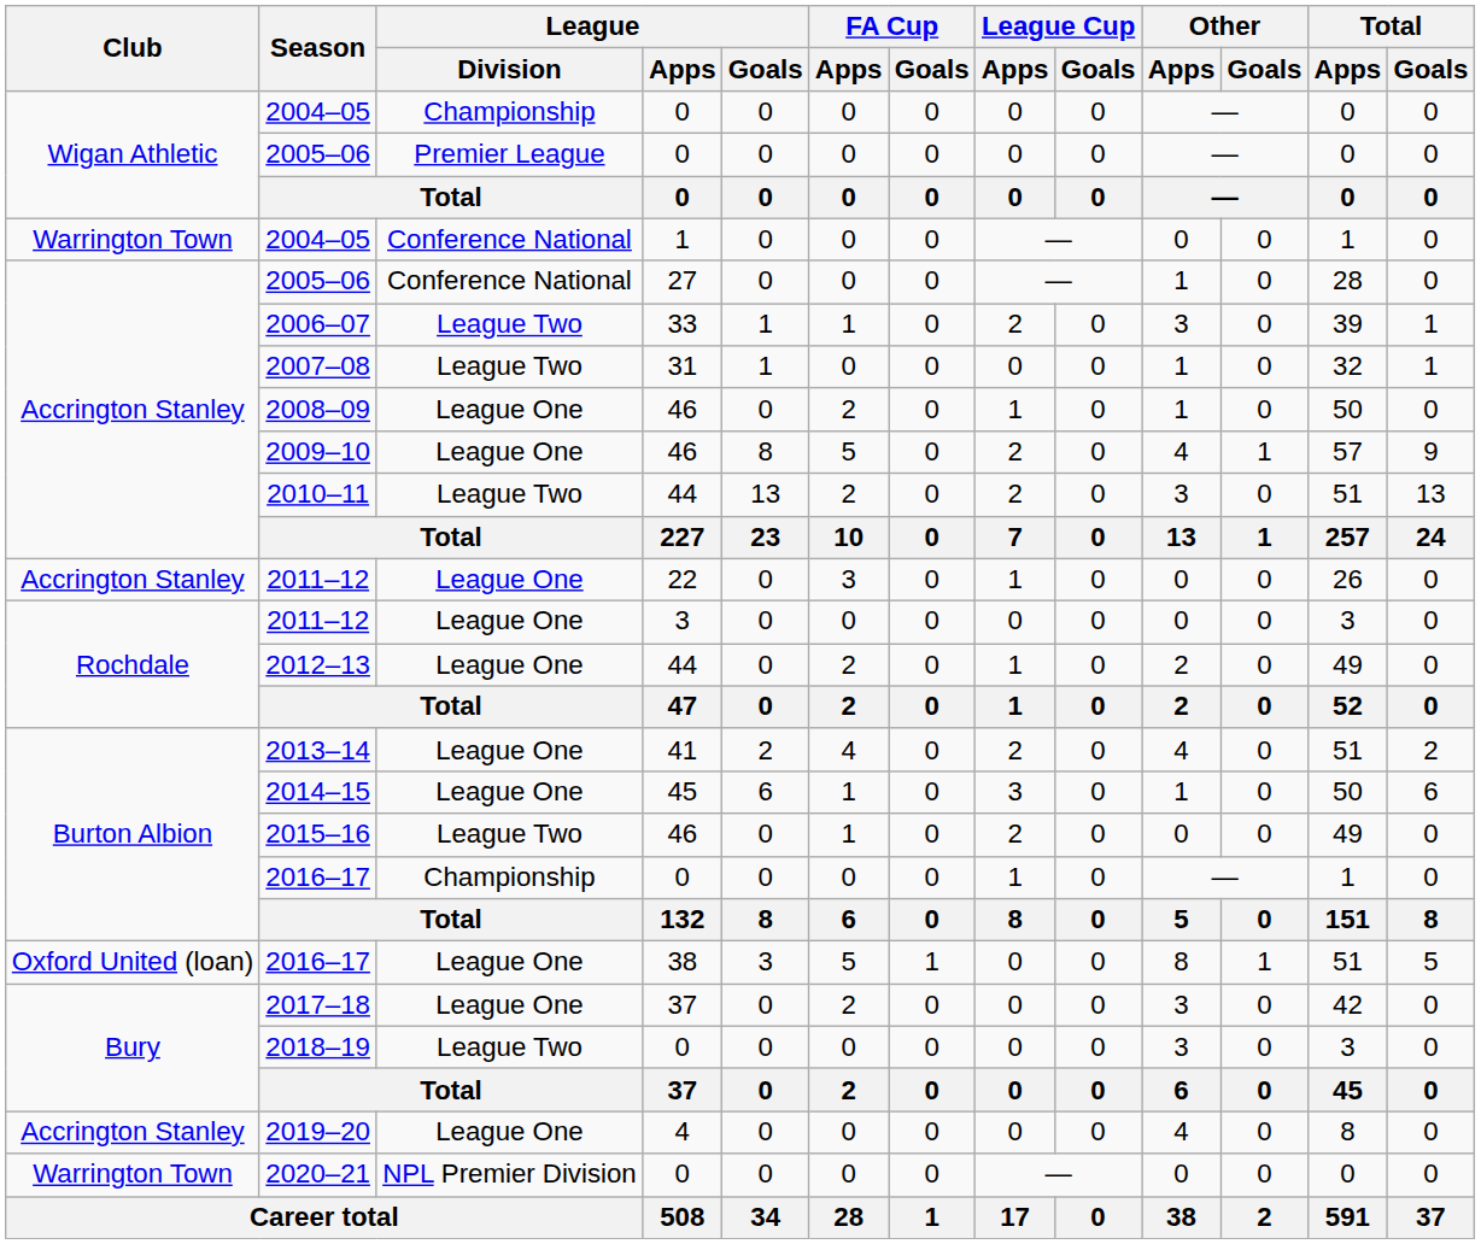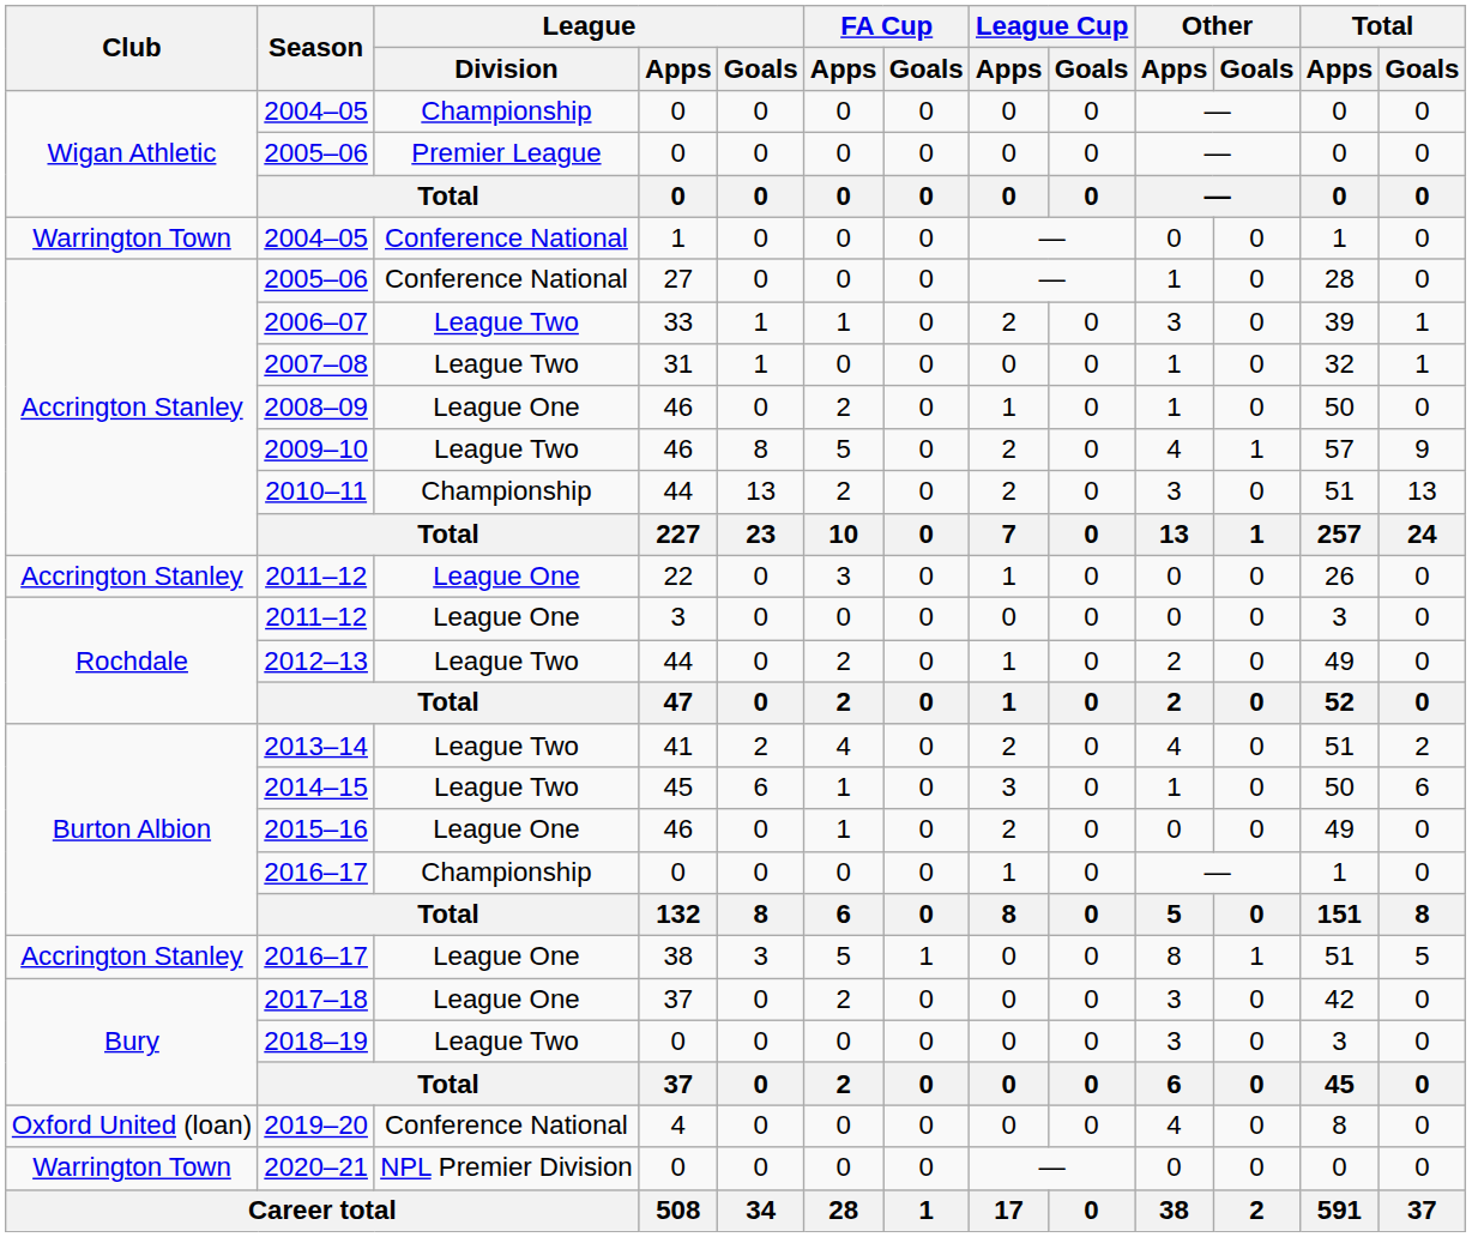 <table class="wikitable" style="text-align: center">
 <tr>
 <th rowspan="2">Club</th>
 <th rowspan="2">Season</th>
 <th colspan="3">League</th>
 <th colspan="2"><a href='#'>FA Cup</a></th>
 <th colspan="2"><a href='#'>League Cup</a></th>
 <th colspan="2">Other</th>
 <th colspan="2">Total</th>
 </tr>
 <tr>
 <th>Division</th>
 <th>Apps</th>
 <th>Goals</th>
 <th>Apps</th>
 <th>Goals</th>
 <th>Apps</th>
 <th>Goals</th>
 <th>Apps</th>
 <th>Goals</th>
 <th>Apps</th>
 <th>Goals</th>
 </tr>
 <tr>
 <td rowspan="3"><a href='#'>Wigan Athletic</a></td>
 <td><a href='#'>2004–05</a></td>
 <td><a href='#'>Championship</a></td>
 <td>0</td>
 <td>0</td>
 <td>0</td>
 <td>0</td>
 <td>0</td>
 <td>0</td>
 <td colspan="2">—</td>
 <td>0</td>
 <td>0</td>
 </tr>
 <tr>
 <td><a href='#'>2005–06</a></td>
 <td><a href='#'>Premier League</a></td>
 <td>0</td>
 <td>0</td>
 <td>0</td>
 <td>0</td>
 <td>0</td>
 <td>0</td>
 <td colspan="2">—</td>
 <td>0</td>
 <td>0</td>
 </tr>
 <tr>
 <th colspan="2">Total</th>
 <th>0</th>
 <th>0</th>
 <th>0</th>
 <th>0</th>
 <th>0</th>
 <th>0</th>
 <th colspan="2">—</th>
 <th>0</th>
 <th>0</th>
 </tr>
 <tr>
 <td><a href='#'>Warrington Town</a></td>
 <td><a href='#'>2004–05</a></td>
 <td><a href='#'>Conference National</a></td>
 <td>1</td>
 <td>0</td>
 <td>0</td>
 <td>0</td>
 <td colspan="2">—</td>
 <td>0</td>
 <td>0</td>
 <td>1</td>
 <td>0</td>
 </tr>
 <tr>
 <td rowspan="7"><a href='#'>Accrington Stanley</a></td>
 <td><a href='#'>2005–06</a></td>
 <td>Conference National</td>
 <td>27</td>
 <td>0</td>
 <td>0</td>
 <td>0</td>
 <td colspan="2">—</td>
 <td>1</td>
 <td>0</td>
 <td>28</td>
 <td>0</td>
 </tr>
 <tr>
 <td><a href='#'>2006–07</a></td>
 <td><a href='#'>League Two</a></td>
 <td>33</td>
 <td>1</td>
 <td>1</td>
 <td>0</td>
 <td>2</td>
 <td>0</td>
 <td>3</td>
 <td>0</td>
 <td>39</td>
 <td>1</td>
 </tr>
 <tr>
 <td><a href='#'>2007–08</a></td>
 <td>League Two</td>
 <td>31</td>
 <td>1</td>
 <td>0</td>
 <td>0</td>
 <td>0</td>
 <td>0</td>
 <td>1</td>
 <td>0</td>
 <td>32</td>
 <td>1</td>
 </tr>
 <tr>
 <td><a href='#'>2008–09</a></td>
 <td>League One</td>
 <td>46</td>
 <td>0</td>
 <td>2</td>
 <td>0</td>
 <td>1</td>
 <td>0</td>
 <td>1</td>
 <td>0</td>
 <td>50</td>
 <td>0</td>
 </tr>
 <tr>
 <td><a href='#'>2009–10</a></td>
-<td>League One</td>
+<td>League Two</td>
 <td>46</td>
 <td>8</td>
 <td>5</td>
 <td>0</td>
 <td>2</td>
 <td>0</td>
 <td>4</td>
 <td>1</td>
 <td>57</td>
 <td>9</td>
 </tr>
 <tr>
 <td><a href='#'>2010–11</a></td>
-<td>League Two</td>
+<td>Championship</td>
 <td>44</td>
 <td>13</td>
 <td>2</td>
 <td>0</td>
 <td>2</td>
 <td>0</td>
 <td>3</td>
 <td>0</td>
 <td>51</td>
 <td>13</td>
 </tr>
 <tr>
 <th colspan="2">Total</th>
 <th>227</th>
 <th>23</th>
 <th>10</th>
 <th>0</th>
 <th>7</th>
 <th>0</th>
 <th>13</th>
 <th>1</th>
 <th>257</th>
 <th>24</th>
 </tr>
 <tr>
 <td><a href='#'>Accrington Stanley</a></td>
 <td><a href='#'>2011–12</a></td>
 <td><a href='#'>League One</a></td>
 <td>22</td>
 <td>0</td>
 <td>3</td>
 <td>0</td>
 <td>1</td>
 <td>0</td>
 <td>0</td>
 <td>0</td>
 <td>26</td>
 <td>0</td>
 </tr>
 <tr>
 <td rowspan="3"><a href='#'>Rochdale</a></td>
 <td><a href='#'>2011–12</a></td>
 <td>League One</td>
 <td>3</td>
 <td>0</td>
 <td>0</td>
 <td>0</td>
 <td>0</td>
 <td>0</td>
 <td>0</td>
 <td>0</td>
 <td>3</td>
 <td>0</td>
 </tr>
 <tr>
 <td><a href='#'>2012–13</a></td>
-<td>League One</td>
+<td>League Two</td>
 <td>44</td>
 <td>0</td>
 <td>2</td>
 <td>0</td>
 <td>1</td>
 <td>0</td>
 <td>2</td>
 <td>0</td>
 <td>49</td>
 <td>0</td>
 </tr>
 <tr>
 <th colspan="2">Total</th>
 <th>47</th>
 <th>0</th>
 <th>2</th>
 <th>0</th>
 <th>1</th>
 <th>0</th>
 <th>2</th>
 <th>0</th>
 <th>52</th>
 <th>0</th>
 </tr>
 <tr>
 <td rowspan="5"><a href='#'>Burton Albion</a></td>
 <td><a href='#'>2013–14</a></td>
-<td>League One</td>
+<td>League Two</td>
 <td>41</td>
 <td>2</td>
 <td>4</td>
 <td>0</td>
 <td>2</td>
 <td>0</td>
 <td>4</td>
 <td>0</td>
 <td>51</td>
 <td>2</td>
 </tr>
 <tr>
 <td><a href='#'>2014–15</a></td>
-<td>League One</td>
+<td>League Two</td>
 <td>45</td>
 <td>6</td>
 <td>1</td>
 <td>0</td>
 <td>3</td>
 <td>0</td>
 <td>1</td>
 <td>0</td>
 <td>50</td>
 <td>6</td>
 </tr>
 <tr>
 <td><a href='#'>2015–16</a></td>
-<td>League Two</td>
+<td>League One</td>
 <td>46</td>
 <td>0</td>
 <td>1</td>
 <td>0</td>
 <td>2</td>
 <td>0</td>
 <td>0</td>
 <td>0</td>
 <td>49</td>
 <td>0</td>
 </tr>
 <tr>
 <td><a href='#'>2016–17</a></td>
 <td>Championship</td>
 <td>0</td>
 <td>0</td>
 <td>0</td>
 <td>0</td>
 <td>1</td>
 <td>0</td>
 <td colspan="2">—</td>
 <td>1</td>
 <td>0</td>
 </tr>
 <tr>
 <th colspan="2">Total</th>
 <th>132</th>
 <th>8</th>
 <th>6</th>
 <th>0</th>
 <th>8</th>
 <th>0</th>
 <th>5</th>
 <th>0</th>
 <th>151</th>
 <th>8</th>
 </tr>
 <tr>
-<td><a href='#'>Oxford United</a> (loan)</td>
+<td><a href='#'>Accrington Stanley</a></td>
 <td><a href='#'>2016–17</a></td>
 <td>League One</td>
 <td>38</td>
 <td>3</td>
 <td>5</td>
 <td>1</td>
 <td>0</td>
 <td>0</td>
 <td>8</td>
 <td>1</td>
 <td>51</td>
 <td>5</td>
 </tr>
 <tr>
 <td rowspan="3"><a href='#'>Bury</a></td>
 <td><a href='#'>2017–18</a></td>
 <td>League One</td>
 <td>37</td>
 <td>0</td>
 <td>2</td>
 <td>0</td>
 <td>0</td>
 <td>0</td>
 <td>3</td>
 <td>0</td>
 <td>42</td>
 <td>0</td>
 </tr>
 <tr>
 <td><a href='#'>2018–19</a></td>
 <td>League Two</td>
 <td>0</td>
 <td>0</td>
 <td>0</td>
 <td>0</td>
 <td>0</td>
 <td>0</td>
 <td>3</td>
 <td>0</td>
 <td>3</td>
 <td>0</td>
 </tr>
 <tr>
 <th colspan="2">Total</th>
 <th>37</th>
 <th>0</th>
 <th>2</th>
 <th>0</th>
 <th>0</th>
 <th>0</th>
 <th>6</th>
 <th>0</th>
 <th>45</th>
 <th>0</th>
 </tr>
 <tr>
-<td><a href='#'>Accrington Stanley</a></td>
+<td><a href='#'>Oxford United</a> (loan)</td>
 <td><a href='#'>2019–20</a></td>
-<td>League One</td>
+<td>Conference National</td>
 <td>4</td>
 <td>0</td>
 <td>0</td>
 <td>0</td>
 <td>0</td>
 <td>0</td>
 <td>4</td>
 <td>0</td>
 <td>8</td>
 <td>0</td>
 </tr>
 <tr>
 <td><a href='#'>Warrington Town</a></td>
 <td><a href='#'>2020–21</a></td>
 <td><a href='#'>NPL</a> Premier Division</td>
 <td>0</td>
 <td>0</td>
 <td>0</td>
 <td>0</td>
 <td colspan="2">—</td>
 <td>0</td>
 <td>0</td>
 <td>0</td>
 <td>0</td>
 </tr>
 <tr>
 <th colspan="3">Career total</th>
 <th>508</th>
 <th>34</th>
 <th>28</th>
 <th>1</th>
 <th>17</th>
 <th>0</th>
 <th>38</th>
 <th>2</th>
 <th>591</th>
 <th>37</th>
 </tr>
 </table>
